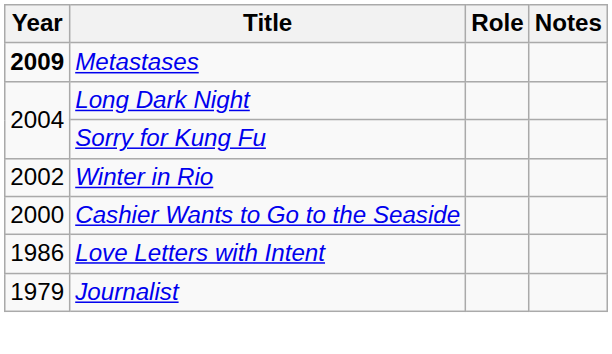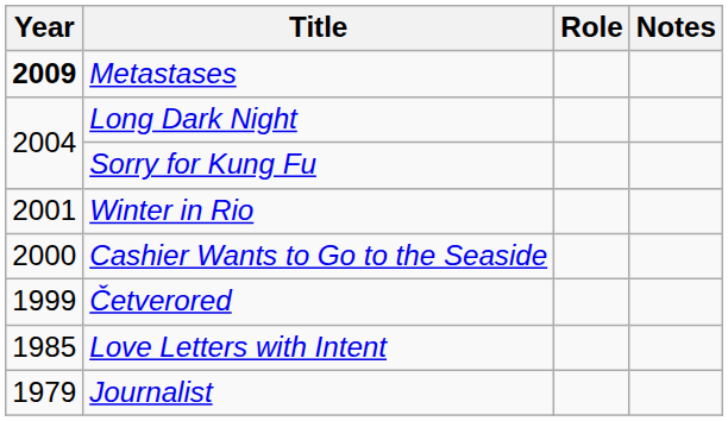 <table class="wikitable sortable">
 <tr>
 <th>Year</th>
 <th>Title</th>
 <th>Role</th>
 <th class="unsortable">Notes</th>
 </tr>
 <tr>
 <td><strong>2009</strong></td>
 <td><em><a href='#'>Metastases</a></em></td>
 <td></td>
 <td></td>
 </tr>
 <tr>
 <td rowspan=2>2004</td>
 <td><em><a href='#'>Long Dark Night</a></em></td>
 <td></td>
 <td></td>
 </tr>
 <tr>
 <td><em><a href='#'>Sorry for Kung Fu</a></em></td>
 <td></td>
 <td></td>
 </tr>
 <tr>
-<td>2002</td>
+<td>2001</td>
 <td><em><a href='#'>Winter in Rio</a></em></td>
 <td></td>
 <td></td>
 </tr>
 <tr>
 <td>2000</td>
 <td><em><a href='#'>Cashier Wants to Go to the Seaside</a></em></td>
 <td></td>
 <td></td>
 </tr>
 <tr>
-<td>1986</td>
+<td>1999</td>
+<td><em><a href='#'>Četverored</a></em></td>
+<td></td>
+<td></td>
+</tr>
+<tr>
+<td>1985</td>
 <td><em><a href='#'>Love Letters with Intent</a></em></td>
 <td></td>
 <td></td>
 </tr>
 <tr>
 <td>1979</td>
 <td><em><a href='#'>Journalist</a></em></td>
 <td></td>
 <td></td>
 </tr>
 </table>
